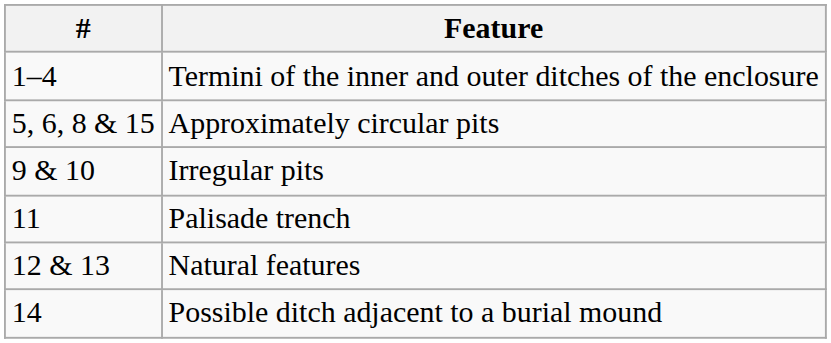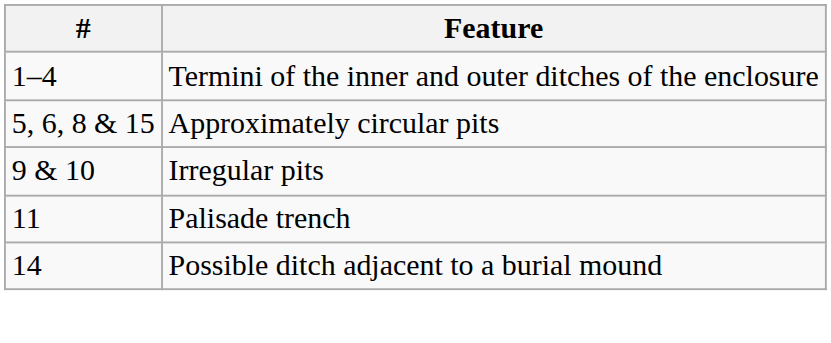 <table class="wikitable">
 <tr>
 <th>#</th>
 <th>Feature</th>
 </tr>
 <tr>
 <td>1–4</td>
 <td>Termini of the inner and outer ditches of the enclosure</td>
 </tr>
 <tr>
 <td>5, 6, 8 & 15</td>
 <td>Approximately circular pits</td>
 </tr>
 <tr>
 <td>9 & 10</td>
 <td>Irregular pits</td>
 </tr>
 <tr>
 <td>11</td>
 <td>Palisade trench</td>
 </tr>
 <tr>
-<td>12 & 13</td>
-<td>Natural features</td>
-</tr>
-<tr>
 <td>14</td>
 <td>Possible ditch adjacent to a burial mound</td>
 </tr>
 </table>
